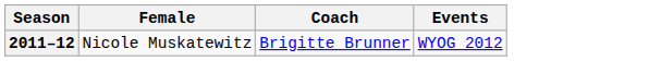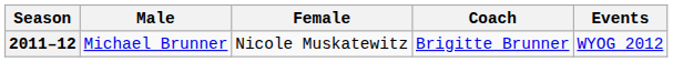 <table class="wikitable">
 <tr>
 <th scope="col">Season</th>
+<th scope="col">Male</th>
 <th scope="col">Female</th>
 <th scope="col">Coach</th>
 <th scope="col">Events</th>
 </tr>
 <tr>
 <th scope="row">2011–12</th>
+<td><a href='#'>Michael Brunner</a></td>
 <td>Nicole Muskatewitz</td>
 <td><a href='#'>Brigitte Brunner</a></td>
 <td><a href='#'>WYOG 2012</a> </td>
 </tr>
 </table>
